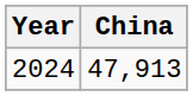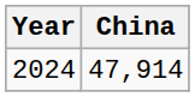 <table class="wikitable">
 <tr>
 <th>Year</th>
 <th>China</th>
 </tr>
 <tr>
 <td>2024</td>
-<td>47,913</td>
+<td>47,914</td>
 </tr>
 </table>
